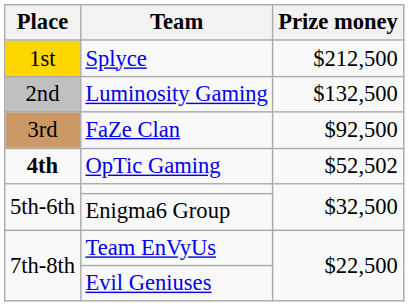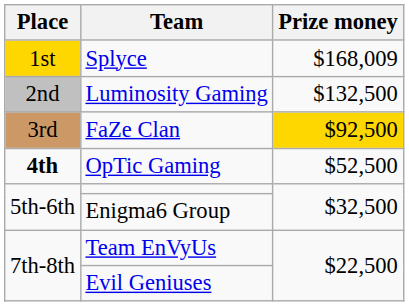 <table class="wikitable" style="text-align:left">
 <tr>
 <th>Place</th>
 <th>Team</th>
 <th>Prize money</th>
 </tr>
 <tr>
 <td style="text-align:center; background:gold;">1st</td>
 <td><a href='#'>Splyce</a></td>
-<td style="text-align:right">$212,500</td>
+<td style="text-align:right">$168,009</td>
 </tr>
 <tr>
 <td style="text-align:center; background:silver;">2nd</td>
 <td><a href='#'>Luminosity Gaming</a></td>
 <td style="text-align:right">$132,500</td>
 </tr>
 <tr>
 <td style="text-align:center; background:#c96;">3rd</td>
 <td><a href='#'>FaZe Clan</a></td>
-<td style="text-align:right">$92,500</td>
+<td style="background: gold; text-align:right">$92,500</td>
 </tr>
 <tr>
 <td style="text-align:center"><strong>4th</strong></td>
 <td><a href='#'>OpTic Gaming</a></td>
-<td style="text-align:right">$52,502</td>
+<td style="text-align:right">$52,500</td>
 </tr>
 <tr>
 <td style="text-align:center" rowspan="2">5th-6th</td>
 <td></td>
 <td style="text-align:right" rowspan="2">$32,500</td>
 </tr>
 <tr>
 <td>Enigma6 Group</td>
 </tr>
 <tr>
 <td style="text-align:center" rowspan="2">7th-8th</td>
 <td><a href='#'>Team EnVyUs</a></td>
 <td style="text-align:right" rowspan="2">$22,500</td>
 </tr>
 <tr>
 <td><a href='#'>Evil Geniuses</a></td>
 </tr>
 </table>
